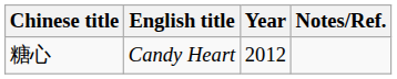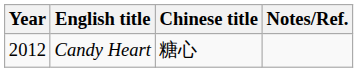 <table class="wikitable sortable">
 <tr>
+<th>Year</th>
+<th>English title</th>
 <th>Chinese title</th>
-<th>English title</th>
-<th>Year</th>
 <th>Notes/Ref.</th>
 </tr>
 <tr>
+<td>2012</td>
+<td><em>Candy Heart</em></td>
 <td>糖心</td>
-<td><em>Candy Heart</em></td>
-<td>2012</td>
 <td></td>
 </tr>
 </table>
